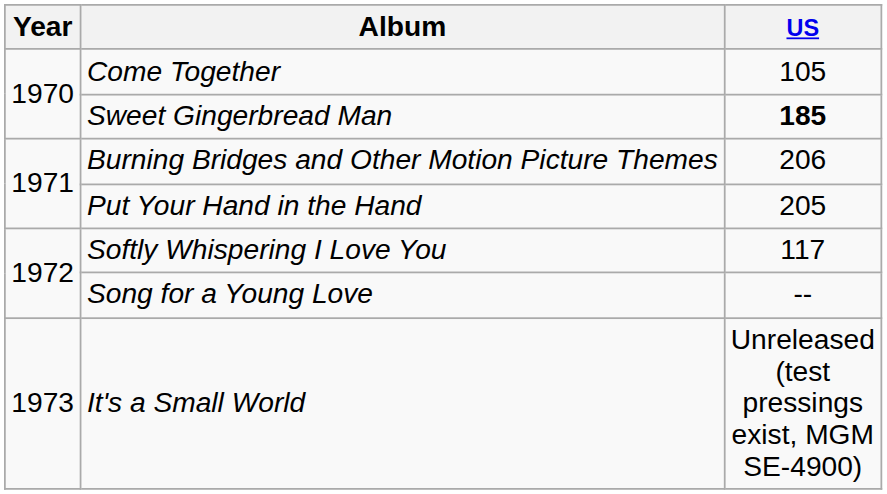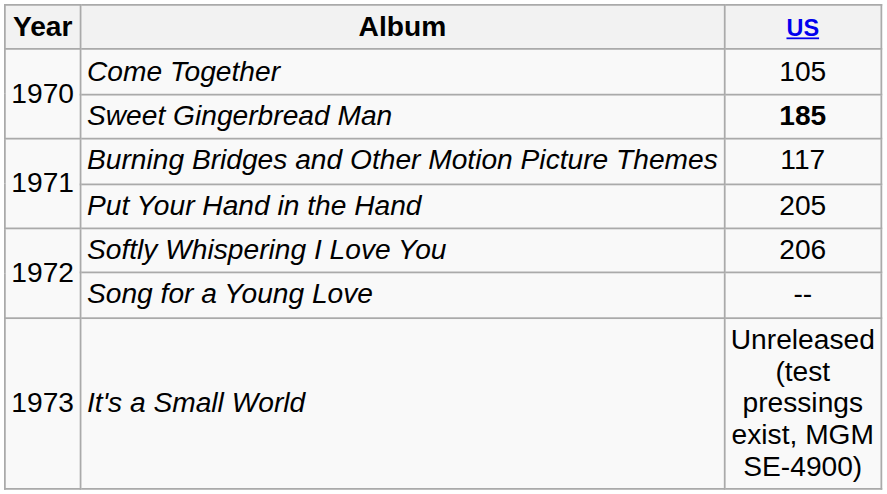 <table class="wikitable">
 <tr>
 <th>Year</th>
 <th>Album</th>
 <th style="width:50px;"><small><a href='#'>US</a></small></th>
 </tr>
 <tr>
 <td rowspan="2">1970</td>
 <td><em>Come Together</em></td>
 <td style="text-align:center;">105</td>
 </tr>
 <tr>
 <td><em>Sweet Gingerbread Man</em></td>
 <td style="text-align:center;"><strong>185</strong></td>
 </tr>
 <tr>
 <td rowspan="2">1971</td>
 <td><em>Burning Bridges and Other Motion Picture Themes</em></td>
-<td style="text-align:center;">206</td>
+<td style="text-align:center;">117</td>
 </tr>
 <tr>
 <td><em>Put Your Hand in the Hand</em></td>
 <td style="text-align:center;">205</td>
 </tr>
 <tr>
 <td rowspan="2">1972</td>
 <td><em>Softly Whispering I Love You</em></td>
-<td style="text-align:center;">117</td>
+<td style="text-align:center;">206</td>
 </tr>
 <tr>
 <td><em>Song for a Young Love</em></td>
 <td style="text-align:center;">--</td>
 </tr>
 <tr>
 <td>1973</td>
 <td><em>It's a Small World</em></td>
 <td style="text-align:center;">Unreleased (test pressings exist, MGM SE-4900)</td>
 </tr>
 </table>
